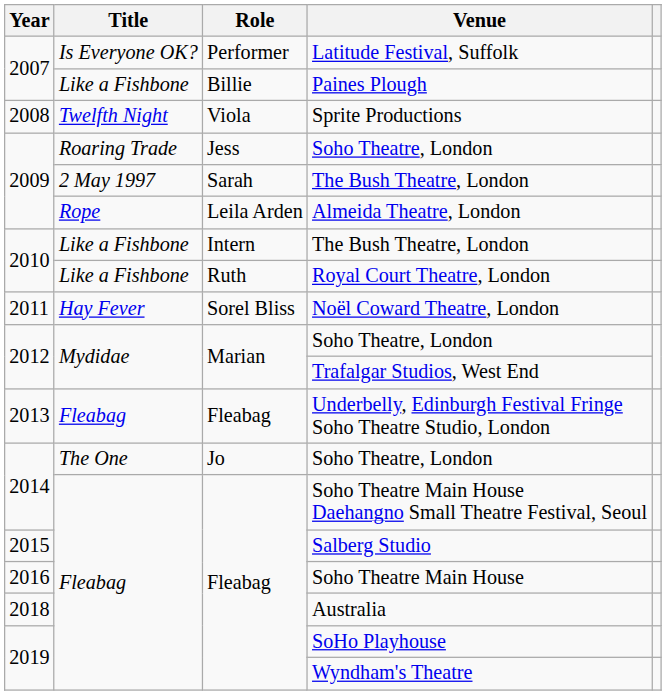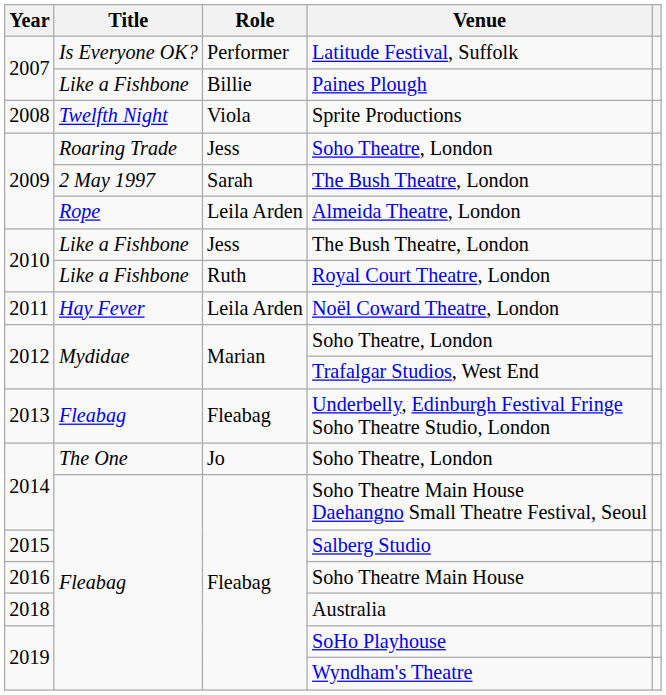 <table class="wikitable sortable">
 <tr>
 <th scope="col">Year</th>
 <th scope="col">Title</th>
 <th scope="col">Role</th>
 <th scope="col">Venue</th>
 <th scope="col" class="unsortable"></th>
 </tr>
 <tr>
 <td rowspan="2">2007</td>
 <td><em>Is Everyone OK?</em></td>
 <td>Performer</td>
 <td><a href='#'>Latitude Festival</a>, Suffolk</td>
 <td></td>
 </tr>
 <tr>
 <td><em>Like a Fishbone</em></td>
 <td>Billie</td>
 <td><a href='#'>Paines Plough</a></td>
 <td></td>
 </tr>
 <tr>
 <td>2008</td>
 <td><em><a href='#'>Twelfth Night</a></em></td>
 <td>Viola</td>
 <td>Sprite Productions</td>
 <td></td>
 </tr>
 <tr>
 <td rowspan="3">2009</td>
 <td><em>Roaring Trade</em></td>
 <td>Jess</td>
 <td><a href='#'>Soho Theatre</a>, London</td>
 <td></td>
 </tr>
 <tr>
 <td><em>2 May 1997</em></td>
 <td>Sarah</td>
 <td><a href='#'>The Bush Theatre</a>, London</td>
 <td></td>
 </tr>
 <tr>
 <td><em><a href='#'>Rope</a></em></td>
 <td>Leila Arden</td>
 <td><a href='#'>Almeida Theatre</a>, London</td>
 <td></td>
 </tr>
 <tr>
 <td rowspan="2">2010</td>
 <td><em>Like a Fishbone</em></td>
-<td>Intern</td>
+<td>Jess</td>
 <td>The Bush Theatre, London</td>
 <td></td>
 </tr>
 <tr>
 <td><em>Like a Fishbone</em></td>
 <td>Ruth</td>
 <td><a href='#'>Royal Court Theatre</a>, London</td>
 <td></td>
 </tr>
 <tr>
 <td>2011</td>
 <td><em><a href='#'>Hay Fever</a></em></td>
-<td>Sorel Bliss</td>
+<td>Leila Arden</td>
 <td><a href='#'>Noël Coward Theatre</a>, London</td>
 <td></td>
 </tr>
 <tr>
 <td rowspan="2">2012</td>
 <td rowspan="2"><em>Mydidae</em></td>
 <td rowspan="2">Marian</td>
 <td>Soho Theatre, London</td>
 <td rowspan="2"></td>
 </tr>
 <tr>
 <td><a href='#'>Trafalgar Studios</a>, West End</td>
 </tr>
 <tr>
 <td>2013</td>
 <td><em><a href='#'>Fleabag</a></em></td>
 <td>Fleabag</td>
 <td><a href='#'>Underbelly</a>, <a href='#'>Edinburgh Festival Fringe</a> <br>Soho Theatre Studio, London</td>
 <td></td>
 </tr>
 <tr>
 <td rowspan="2">2014</td>
 <td><em>The One</em></td>
 <td>Jo</td>
 <td>Soho Theatre, London</td>
 <td></td>
 </tr>
 <tr>
 <td rowspan="6"><em>Fleabag</em></td>
 <td rowspan="6">Fleabag</td>
 <td>Soho Theatre Main House <br><a href='#'>Daehangno</a> Small Theatre Festival, Seoul</td>
 <td></td>
 </tr>
 <tr>
 <td>2015</td>
 <td><a href='#'>Salberg Studio</a></td>
 <td></td>
 </tr>
 <tr>
 <td>2016</td>
 <td>Soho Theatre Main House</td>
 <td></td>
 </tr>
 <tr>
 <td>2018</td>
 <td>Australia</td>
 <td></td>
 </tr>
 <tr>
 <td rowspan="2">2019</td>
 <td><a href='#'>SoHo Playhouse</a></td>
 <td></td>
 </tr>
 <tr>
 <td><a href='#'>Wyndham's Theatre</a></td>
 <td></td>
 </tr>
 </table>
